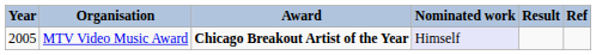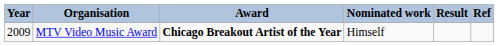 <table class="wikitable">
 <tr>
 <th style="background:#B0C4DE;">Year</th>
 <th style="background:#B0C4DE;">Organisation</th>
 <th style="background:#B0C4DE;">Award</th>
 <th style="background:#B0C4DE;">Nominated work</th>
 <th style="background:#B0C4DE;">Result</th>
 <th style="background:#B0C4DE;">Ref</th>
 </tr>
 <tr>
-<td>2005</td>
+<td>2009</td>
 <td><a href='#'>MTV Video Music Award</a></td>
 <td><strong>Chicago Breakout Artist of the Year</strong></td>
-<td style="background: lavender;">Himself</td>
+<td>Himself</td>
 <td></td>
 <td></td>
 </tr>
 </table>
